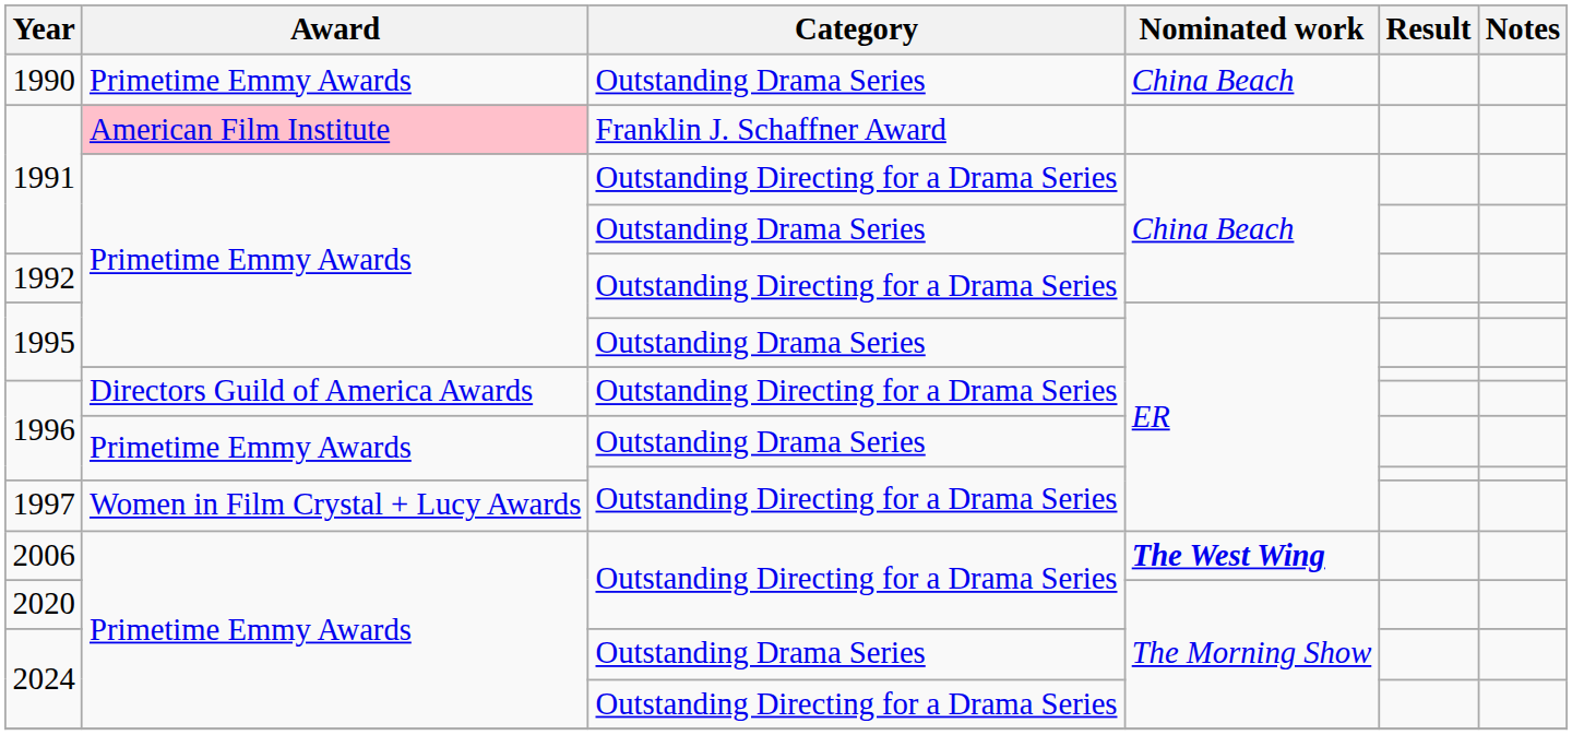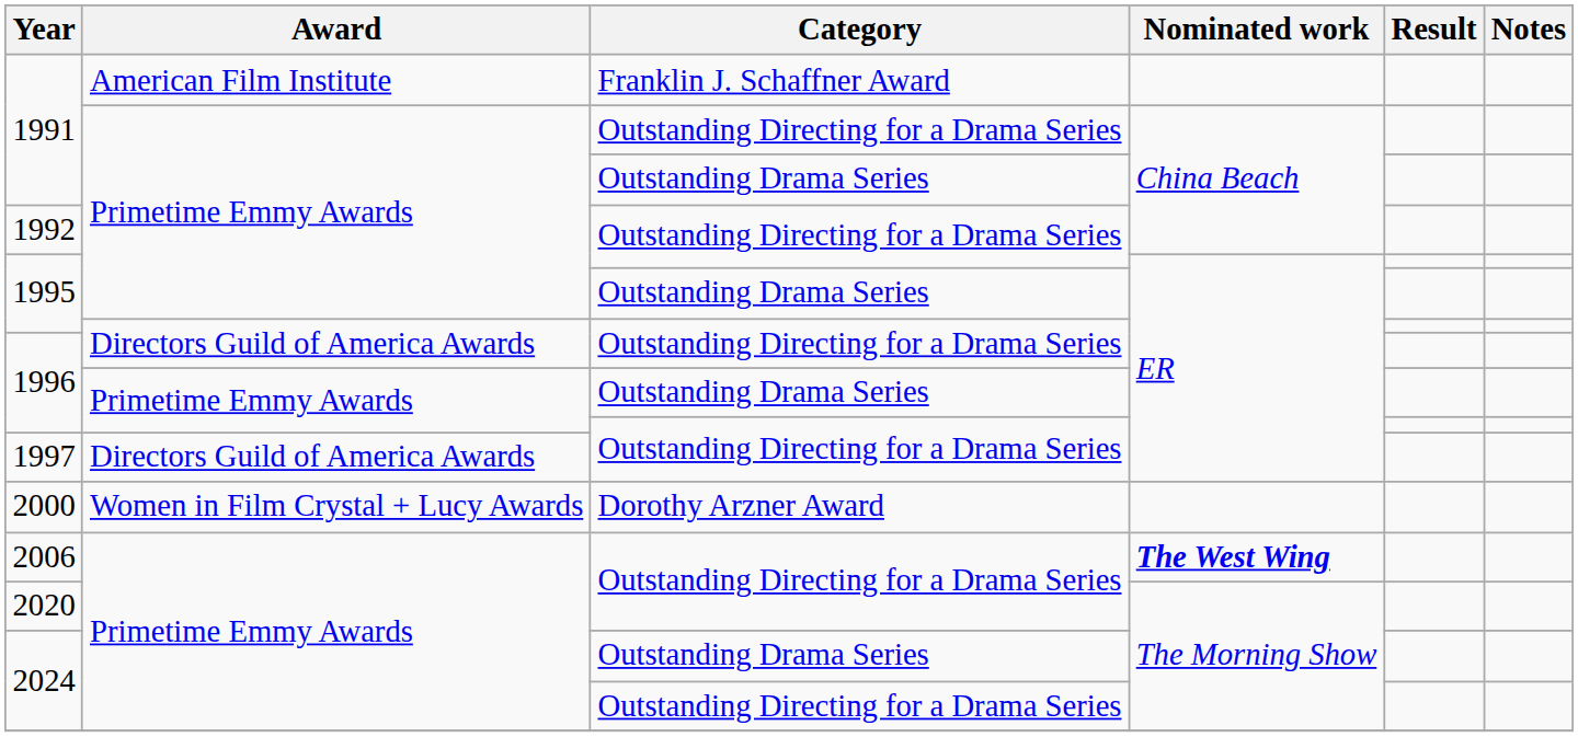 <table class="wikitable">
 <tr>
 <th>Year</th>
 <th>Award</th>
 <th>Category</th>
 <th>Nominated work</th>
 <th>Result</th>
 <th>Notes</th>
 </tr>
 <tr>
-<td>1990</td>
-<td><a href='#'>Primetime Emmy Awards</a></td>
-<td><a href='#'>Outstanding Drama Series</a></td>
-<td><em><a href='#'>China Beach</a></em></td>
-<td></td>
-<td></td>
-</tr>
-<tr>
 <td rowspan=3>1991</td>
-<td style="background: pink;"><a href='#'>American Film Institute</a></td>
+<td><a href='#'>American Film Institute</a></td>
 <td><a href='#'>Franklin J. Schaffner Award</a></td>
 <td></td>
 <td></td>
 <td></td>
 </tr>
 <tr>
 <td rowspan=5><a href='#'>Primetime Emmy Awards</a></td>
 <td><a href='#'>Outstanding Directing for a Drama Series</a></td>
 <td rowspan=3><em><a href='#'>China Beach</a></em></td>
 <td></td>
 <td></td>
 </tr>
 <tr>
 <td><a href='#'>Outstanding Drama Series</a></td>
 <td></td>
 <td></td>
 </tr>
 <tr>
 <td>1992</td>
 <td rowspan=2><a href='#'>Outstanding Directing for a Drama Series</a></td>
 <td></td>
 <td></td>
 </tr>
 <tr>
 <td rowspan=3>1995</td>
 <td rowspan=7><em><a href='#'>ER</a></em></td>
 <td></td>
 <td></td>
 </tr>
 <tr>
 <td><a href='#'>Outstanding Drama Series</a></td>
 <td></td>
 <td></td>
 </tr>
 <tr>
 <td rowspan=2><a href='#'>Directors Guild of America Awards</a></td>
 <td rowspan=2><a href='#'>Outstanding Directing for a Drama Series</a></td>
 <td></td>
 <td></td>
 </tr>
 <tr>
 <td rowspan=3>1996</td>
 <td></td>
 <td></td>
 </tr>
 <tr>
 <td rowspan=2><a href='#'>Primetime Emmy Awards</a></td>
 <td><a href='#'>Outstanding Drama Series</a></td>
 <td></td>
 <td></td>
 </tr>
 <tr>
 <td rowspan=2><a href='#'>Outstanding Directing for a Drama Series</a></td>
 <td></td>
 <td></td>
 </tr>
 <tr>
 <td>1997</td>
+<td><a href='#'>Directors Guild of America Awards</a></td>
+<td></td>
+<td></td>
+</tr>
+<tr>
+<td>2000</td>
 <td><a href='#'>Women in Film Crystal + Lucy Awards</a></td>
+<td><a href='#'>Dorothy Arzner Award</a></td>
+<td></td>
 <td></td>
 <td></td>
 </tr>
 <tr>
 <td>2006</td>
 <td rowspan="4"><a href='#'>Primetime Emmy Awards</a></td>
 <td rowspan="2"><a href='#'>Outstanding Directing for a Drama Series</a></td>
 <td><strong><em><a href='#'>The West Wing</a></em></strong></td>
 <td></td>
 <td></td>
 </tr>
 <tr>
 <td>2020</td>
 <td rowspan="3"><em><a href='#'>The Morning Show</a></em></td>
 <td></td>
 <td></td>
 </tr>
 <tr>
 <td rowspan="2">2024</td>
 <td><a href='#'>Outstanding Drama Series</a></td>
 <td></td>
 <td></td>
 </tr>
 <tr>
 <td><a href='#'>Outstanding Directing for a Drama Series</a></td>
 <td></td>
 <td></td>
 </tr>
 <tr>
 </tr>
 </table>
